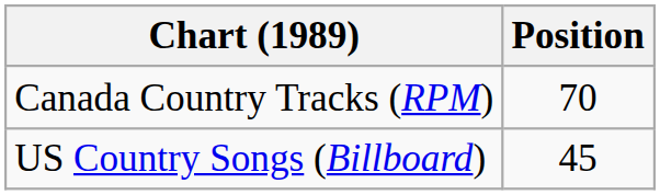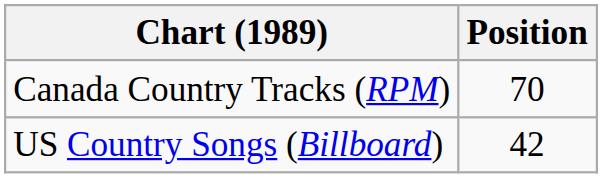 <table class="wikitable sortable">
 <tr>
 <th scope="col">Chart (1989)</th>
 <th scope="col">Position</th>
 </tr>
 <tr>
 <td>Canada Country Tracks (<em><a href='#'>RPM</a></em>)</td>
 <td align="center">70</td>
 </tr>
 <tr>
 <td>US <a href='#'>Country Songs</a> (<em><a href='#'>Billboard</a></em>)</td>
-<td align="center">45</td>
+<td align="center">42</td>
 </tr>
 </table>
